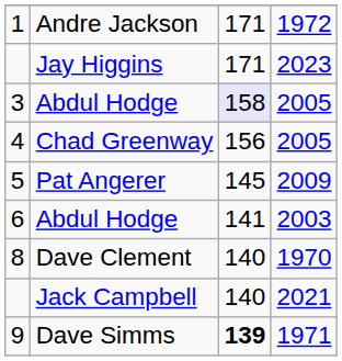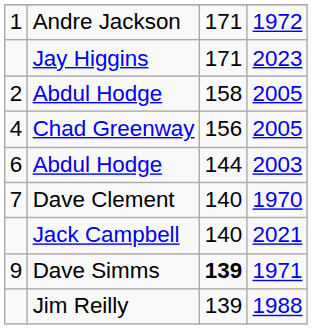 <table class="wikitable">
 <tr>
 </tr>
 <tr>
 <td>1</td>
 <td>Andre Jackson</td>
 <td>171</td>
 <td><a href='#'>1972</a></td>
 </tr>
 <tr>
 <td></td>
 <td><a href='#'>Jay Higgins</a></td>
 <td>171</td>
 <td><a href='#'>2023</a></td>
 </tr>
 <tr>
-<td>3</td>
+<td>2</td>
 <td><a href='#'>Abdul Hodge</a></td>
-<td style="background: lavender;">158</td>
+<td>158</td>
 <td><a href='#'>2005</a></td>
 </tr>
 <tr>
 <td>4</td>
 <td><a href='#'>Chad Greenway</a></td>
 <td>156</td>
 <td><a href='#'>2005</a></td>
 </tr>
 <tr>
-<td>5</td>
-<td><a href='#'>Pat Angerer</a></td>
-<td>145</td>
-<td><a href='#'>2009</a></td>
-</tr>
-<tr>
 <td>6</td>
 <td><a href='#'>Abdul Hodge</a></td>
-<td>141</td>
+<td>144</td>
 <td><a href='#'>2003</a></td>
 </tr>
 <tr>
-<td>8</td>
+<td>7</td>
 <td>Dave Clement</td>
 <td>140</td>
 <td><a href='#'>1970</a></td>
 </tr>
 <tr>
 <td></td>
 <td><a href='#'>Jack Campbell</a></td>
 <td>140</td>
 <td><a href='#'>2021</a></td>
 </tr>
 <tr>
 <td>9</td>
 <td>Dave Simms</td>
 <td><strong>139</strong></td>
 <td><a href='#'>1971</a></td>
 </tr>
+<tr>
+<td></td>
+<td>Jim Reilly</td>
+<td>139</td>
+<td><a href='#'>1988</a><br></td>
+</tr>
 </table>
